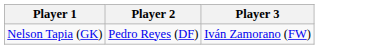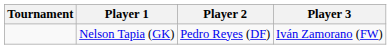 <table class="wikitable">
 <tr>
+<th>Tournament</th>
 <th>Player 1</th>
 <th>Player 2</th>
 <th>Player 3</th>
 </tr>
 <tr>
+<td></td>
 <td><a href='#'>Nelson Tapia</a> (<a href='#'>GK</a>)</td>
 <td><a href='#'>Pedro Reyes</a> (<a href='#'>DF</a>)</td>
 <td><a href='#'>Iván Zamorano</a> (<a href='#'>FW</a>)</td>
 </tr>
 </table>
